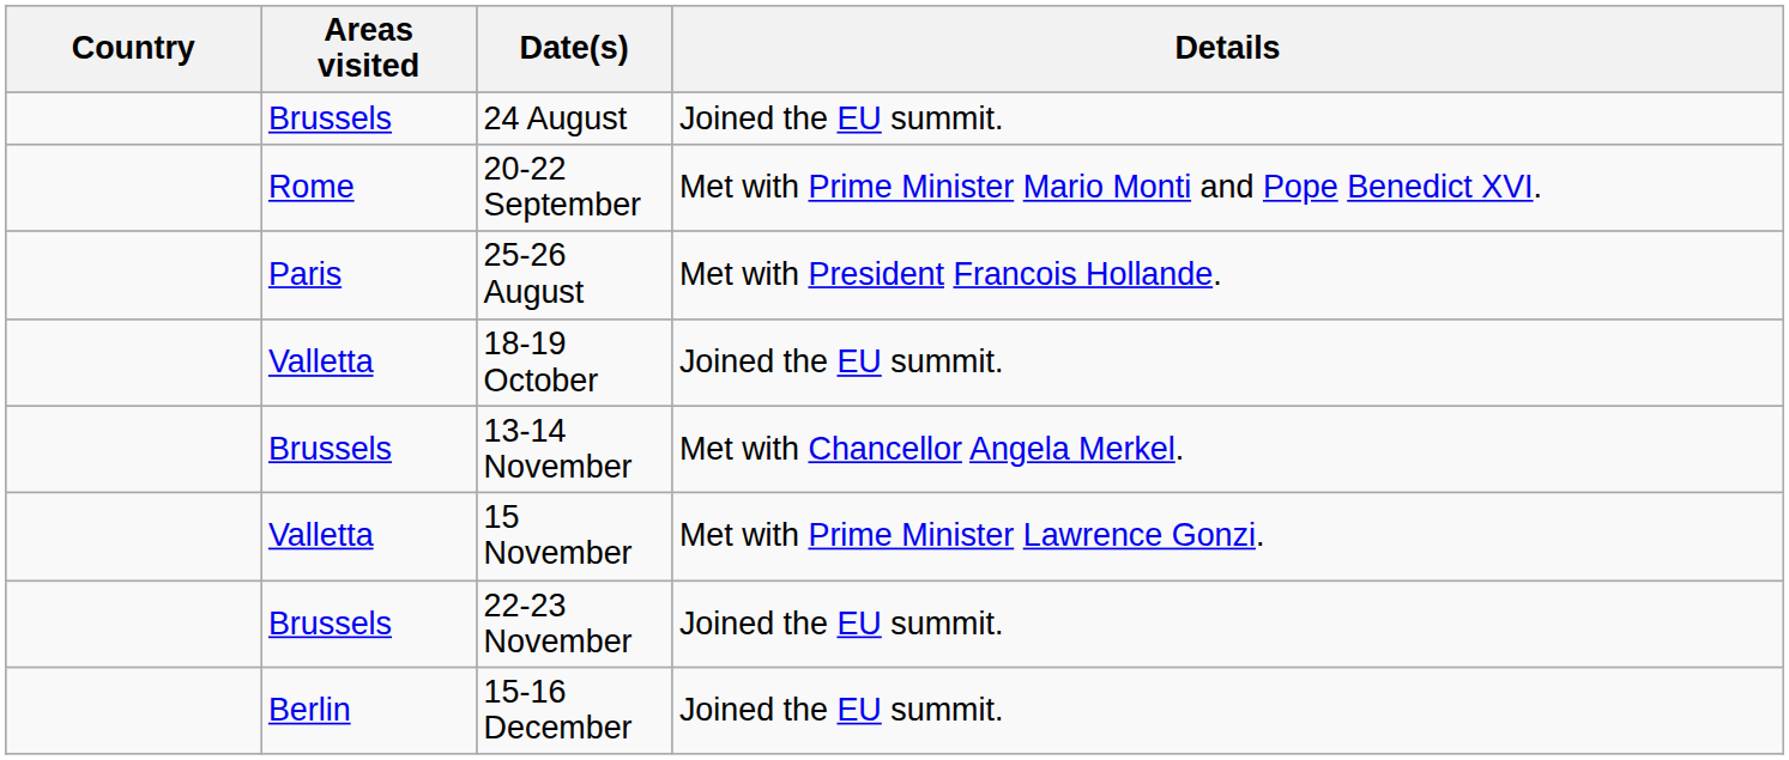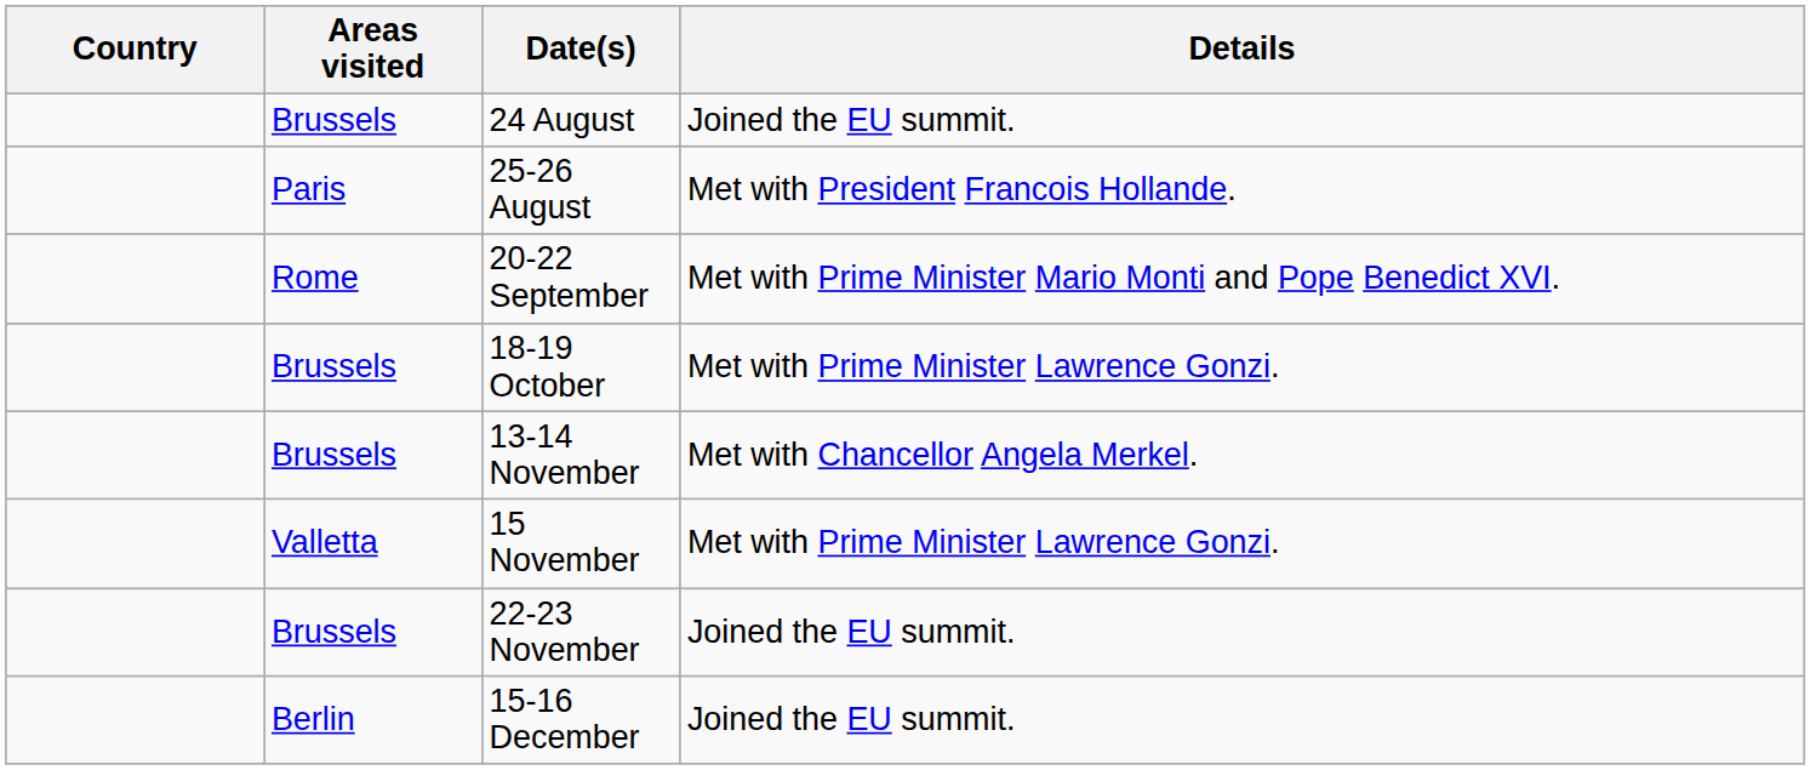 <table class="wikitable sortable outercollapse" style="margin: 1em auto 1em auto">
 <tr>
 <th width="120">Country</th>
 <th width="100">Areas visited</th>
 <th width="90">Date(s)</th>
 <th style="width:550px;" class="unsortable">Details</th>
 </tr>
 <tr>
 <td></td>
 <td><a href='#'>Brussels</a></td>
 <td>24 August</td>
 <td>Joined the <a href='#'>EU</a> summit.</td>
 </tr>
 <tr>
 <td></td>
+<td><a href='#'>Paris</a></td>
+<td>25-26 August</td>
+<td>Met with <a href='#'>President</a> <a href='#'>Francois Hollande</a>.</td>
+</tr>
+<tr>
+<td></td>
 <td><a href='#'>Rome</a></td>
 <td>20-22 September</td>
 <td>Met with <a href='#'>Prime Minister</a> <a href='#'>Mario Monti</a> and <a href='#'>Pope</a> <a href='#'>Benedict XVI</a>.</td>
 </tr>
 <tr>
 <td></td>
-<td><a href='#'>Paris</a></td>
-<td>25-26 August</td>
-<td>Met with <a href='#'>President</a> <a href='#'>Francois Hollande</a>.</td>
-</tr>
-<tr>
-<td></td>
-<td><a href='#'>Valletta</a></td>
+<td><a href='#'>Brussels</a></td>
 <td>18-19 October</td>
-<td>Joined the <a href='#'>EU</a> summit.</td>
+<td>Met with <a href='#'>Prime Minister</a> <a href='#'>Lawrence Gonzi</a>.</td>
 </tr>
 <tr>
 <td></td>
 <td><a href='#'>Brussels</a></td>
 <td>13-14 November</td>
 <td>Met with <a href='#'>Chancellor</a> <a href='#'>Angela Merkel</a>.</td>
 </tr>
 <tr>
 <td></td>
 <td><a href='#'>Valletta</a></td>
 <td>15 November</td>
 <td>Met with <a href='#'>Prime Minister</a> <a href='#'>Lawrence Gonzi</a>.</td>
 </tr>
 <tr>
 <td></td>
 <td><a href='#'>Brussels</a></td>
 <td>22-23 November</td>
 <td>Joined the <a href='#'>EU</a> summit.</td>
 </tr>
 <tr>
 <td></td>
 <td><a href='#'>Berlin</a></td>
 <td>15-16 December</td>
 <td>Joined the <a href='#'>EU</a> summit.</td>
 </tr>
 </table>
